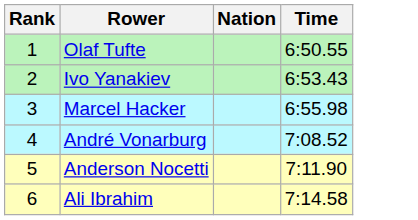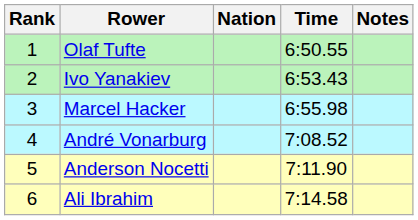 <table class="wikitable sortable" style="text-align:center">
 <tr>
 <th>Rank</th>
 <th>Rower</th>
 <th>Nation</th>
 <th>Time</th>
+<th>Notes</th>
 </tr>
 <tr bgcolor=bbf3bb>
 <td>1</td>
 <td align=left><a href='#'>Olaf Tufte</a></td>
 <td align=left></td>
 <td>6:50.55</td>
+<td></td>
 </tr>
 <tr bgcolor=bbf3bb>
 <td>2</td>
 <td align=left><a href='#'>Ivo Yanakiev</a></td>
 <td align=left></td>
 <td>6:53.43</td>
+<td></td>
 </tr>
 <tr bgcolor=bbf9ff>
 <td>3</td>
 <td align=left><a href='#'>Marcel Hacker</a></td>
 <td align=left></td>
 <td>6:55.98</td>
+<td></td>
 </tr>
 <tr bgcolor=bbf9ff>
 <td>4</td>
 <td align=left><a href='#'>André Vonarburg</a></td>
 <td align=left></td>
 <td>7:08.52</td>
+<td></td>
 </tr>
 <tr bgcolor=ffffbb>
 <td>5</td>
 <td align=left><a href='#'>Anderson Nocetti</a></td>
 <td align=left></td>
 <td>7:11.90</td>
+<td></td>
 </tr>
 <tr bgcolor=ffffbb>
 <td>6</td>
 <td align=left><a href='#'>Ali Ibrahim</a></td>
 <td align=left></td>
 <td>7:14.58</td>
+<td></td>
 </tr>
 </table>
